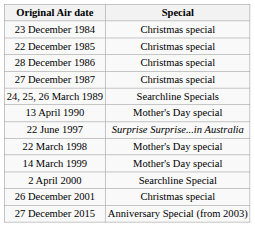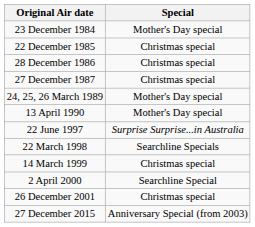 <table class="wikitable" style="text-align:center;">
 <tr>
 <th>Original Air date</th>
 <th>Special</th>
 </tr>
 <tr>
 <td>23 December 1984</td>
-<td>Christmas special</td>
+<td>Mother's Day special</td>
 </tr>
 <tr>
 <td>22 December 1985</td>
 <td>Christmas special</td>
 </tr>
 <tr>
 <td>28 December 1986</td>
 <td>Christmas special</td>
 </tr>
 <tr>
 <td>27 December 1987</td>
 <td>Christmas special</td>
 </tr>
 <tr>
 <td>24, 25, 26 March 1989</td>
-<td>Searchline Specials</td>
+<td>Mother's Day special</td>
 </tr>
 <tr>
 <td>13 April 1990</td>
 <td>Mother's Day special</td>
 </tr>
 <tr>
 <td>22 June 1997</td>
 <td><em>Surprise Surprise...in Australia</em></td>
 </tr>
 <tr>
 <td>22 March 1998</td>
-<td>Mother's Day special</td>
+<td>Searchline Specials</td>
 </tr>
 <tr>
 <td>14 March 1999</td>
-<td>Mother's Day special</td>
+<td>Christmas special</td>
 </tr>
 <tr>
 <td>2 April 2000</td>
 <td>Searchline Special</td>
 </tr>
 <tr>
 <td>26 December 2001</td>
 <td>Christmas special</td>
 </tr>
 <tr>
 <td>27 December 2015</td>
 <td>Anniversary Special (from 2003)</td>
 </tr>
 </table>
